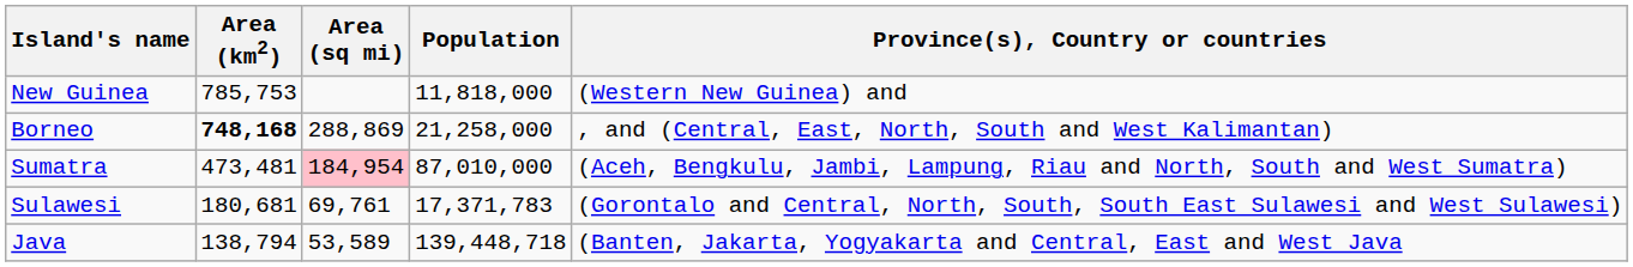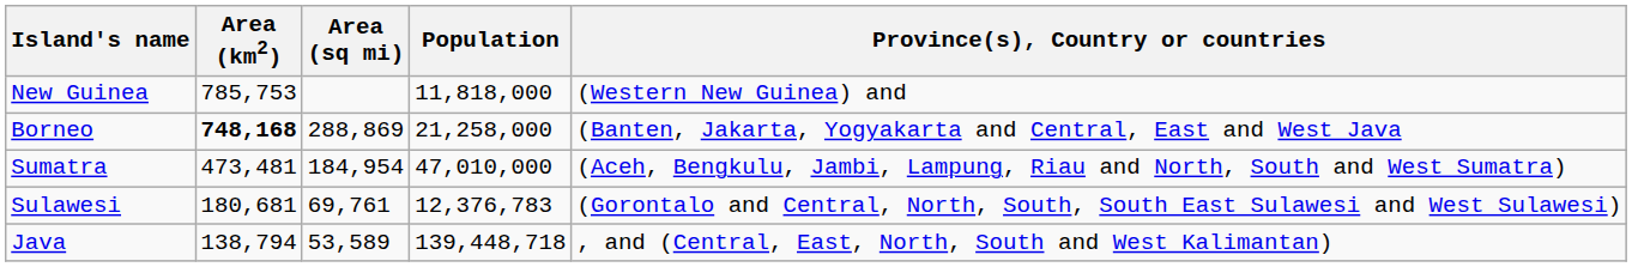 <table class="sortable wikitable">
 <tr>
 <th>Island's name</th>
 <th>Area<br>(km<sup>2</sup>)</th>
 <th>Area<br>(sq mi)</th>
 <th>Population</th>
 <th>Province(s), Country or countries</th>
 </tr>
 <tr>
 <td><a href='#'>New Guinea</a></td>
 <td>785,753</td>
 <td></td>
 <td>11,818,000</td>
 <td> (<a href='#'>Western New Guinea</a>) and </td>
 </tr>
 <tr>
 <td><a href='#'>Borneo</a></td>
 <td><strong>748,168</strong></td>
 <td>288,869</td>
 <td>21,258,000</td>
-<td>,  and  (<a href='#'>Central</a>, <a href='#'>East</a>, <a href='#'>North</a>, <a href='#'>South</a> and <a href='#'>West Kalimantan</a>)</td>
+<td> (<a href='#'>Banten</a>, <a href='#'>Jakarta</a>, <a href='#'>Yogyakarta</a> and <a href='#'>Central</a>, <a href='#'>East</a> and <a href='#'>West Java</a></td>
 </tr>
 <tr>
 <td><a href='#'>Sumatra</a></td>
 <td>473,481</td>
-<td style="background: pink;">184,954</td>
-<td>87,010,000</td>
+<td>184,954</td>
+<td>47,010,000</td>
 <td> (<a href='#'>Aceh</a>, <a href='#'>Bengkulu</a>, <a href='#'>Jambi</a>, <a href='#'>Lampung</a>, <a href='#'>Riau</a> and <a href='#'>North</a>, <a href='#'>South</a> and <a href='#'>West Sumatra</a>)</td>
 </tr>
 <tr>
 <td><a href='#'>Sulawesi</a></td>
 <td>180,681</td>
 <td>69,761</td>
-<td>17,371,783</td>
+<td>12,376,783</td>
 <td> (<a href='#'>Gorontalo</a> and <a href='#'>Central</a>, <a href='#'>North</a>, <a href='#'>South</a>, <a href='#'>South East Sulawesi</a> and <a href='#'>West Sulawesi</a>)</td>
 </tr>
 <tr>
 <td><a href='#'>Java</a></td>
 <td>138,794</td>
 <td>53,589</td>
 <td>139,448,718</td>
-<td> (<a href='#'>Banten</a>, <a href='#'>Jakarta</a>, <a href='#'>Yogyakarta</a> and <a href='#'>Central</a>, <a href='#'>East</a> and <a href='#'>West Java</a></td>
+<td>,  and  (<a href='#'>Central</a>, <a href='#'>East</a>, <a href='#'>North</a>, <a href='#'>South</a> and <a href='#'>West Kalimantan</a>)</td>
 </tr>
 </table>
